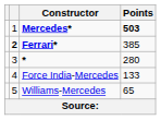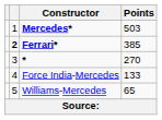 <table class="wikitable" style="font-size: 85%;">
 <tr>
 <th></th>
 <th></th>
 <th>Constructor</th>
 <th>Points</th>
 </tr>
 <tr>
 <td align="left"></td>
 <td align="center">1</td>
 <td> <strong><a href='#'>Mercedes</a>*</strong></td>
-<td align="left"><strong>503</strong></td>
+<td align="left">503</td>
 </tr>
 <tr>
 <td align="left"></td>
 <td align="center"><strong>2</strong></td>
 <td> <strong><a href='#'>Ferrari</a>*</strong></td>
 <td align="left">385</td>
 </tr>
 <tr>
 <td align="left"></td>
 <td align="center">3</td>
 <td> <strong>*</strong></td>
-<td align="left">280</td>
+<td align="left">270</td>
 </tr>
 <tr>
 <td align="left"></td>
 <td align="center">4</td>
 <td> <a href='#'>Force India</a>-<a href='#'>Mercedes</a></td>
 <td align="left">133</td>
 </tr>
 <tr>
 <td align="left"></td>
 <td align="center">5</td>
 <td> <a href='#'>Williams</a>-<a href='#'>Mercedes</a></td>
 <td align="left">65</td>
 </tr>
 <tr>
 <th colspan=4>Source:</th>
 </tr>
 </table>
